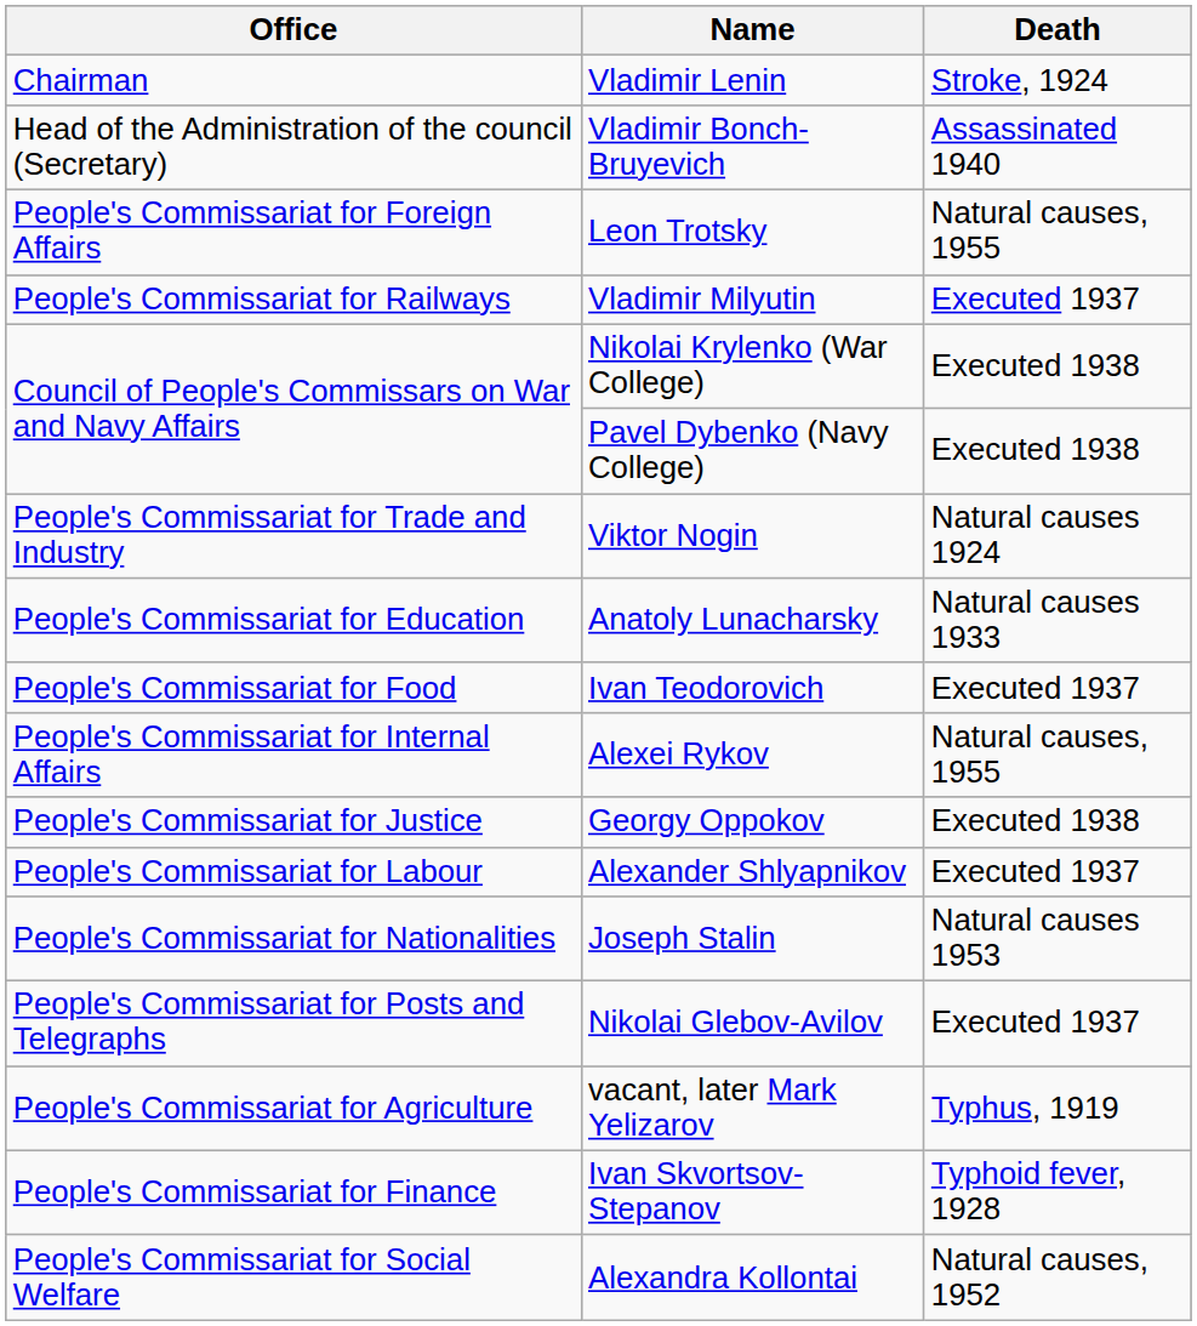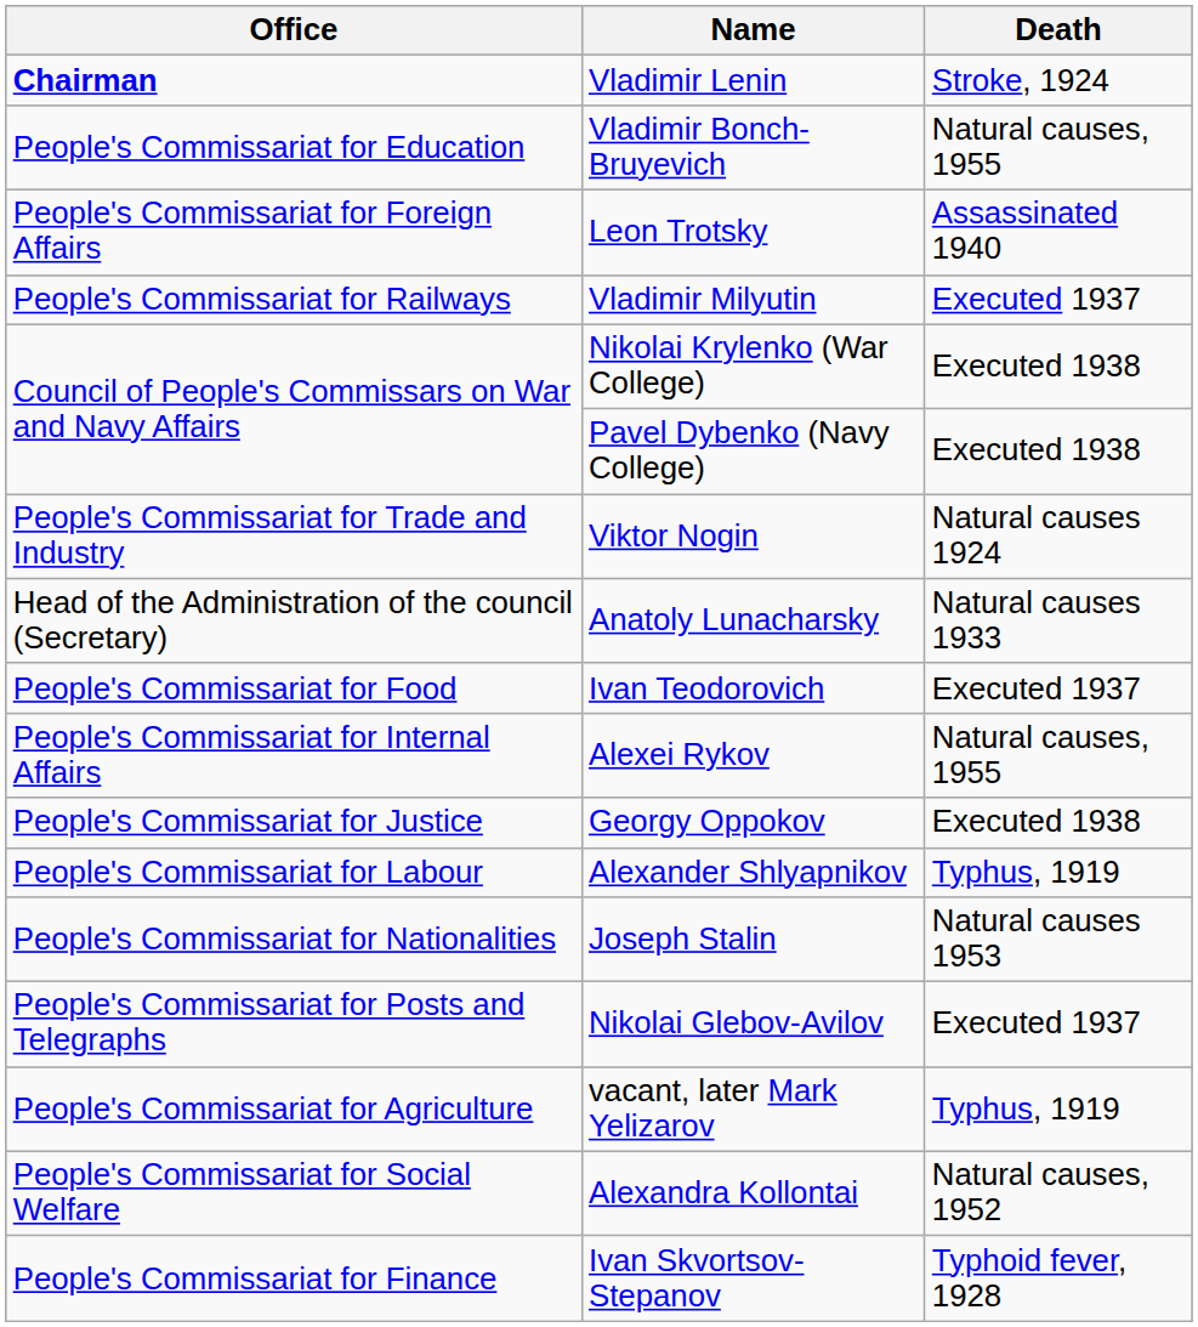 <table class="wikitable">
 <tr>
 <th>Office</th>
 <th>Name</th>
 <th>Death</th>
 </tr>
 <tr>
-<td><a href='#'>Chairman</a></td>
+<td><strong><a href='#'>Chairman</a></strong></td>
 <td><a href='#'>Vladimir Lenin</a></td>
 <td><a href='#'>Stroke</a>, 1924</td>
 </tr>
 <tr>
-<td>Head of the Administration of the council (Secretary)</td>
+<td><a href='#'>People's Commissariat for Education</a></td>
 <td><a href='#'>Vladimir Bonch-Bruyevich</a></td>
-<td><a href='#'>Assassinated</a> 1940</td>
+<td>Natural causes, 1955</td>
 </tr>
 <tr>
 <td><a href='#'>People's Commissariat for Foreign Affairs</a></td>
 <td><a href='#'>Leon Trotsky</a></td>
-<td>Natural causes, 1955</td>
+<td><a href='#'>Assassinated</a> 1940</td>
 </tr>
 <tr>
 <td><a href='#'>People's Commissariat for Railways</a></td>
 <td><a href='#'>Vladimir Milyutin</a></td>
 <td><a href='#'>Executed</a> 1937</td>
 </tr>
 <tr>
 <td rowspan="2"><a href='#'>Council of People's Commissars on War and Navy Affairs</a></td>
 <td><a href='#'>Nikolai Krylenko</a> (War College)</td>
 <td>Executed 1938</td>
 </tr>
 <tr>
 <td><a href='#'>Pavel Dybenko</a> (Navy College)</td>
 <td>Executed 1938</td>
 </tr>
 <tr>
 <td><a href='#'>People's Commissariat for Trade and Industry</a></td>
 <td><a href='#'>Viktor Nogin</a></td>
 <td>Natural causes 1924</td>
 </tr>
 <tr>
-<td><a href='#'>People's Commissariat for Education</a></td>
+<td>Head of the Administration of the council (Secretary)</td>
 <td><a href='#'>Anatoly Lunacharsky</a></td>
 <td>Natural causes 1933</td>
 </tr>
 <tr>
 <td><a href='#'>People's Commissariat for Food</a></td>
 <td><a href='#'>Ivan Teodorovich</a></td>
 <td>Executed 1937</td>
 </tr>
 <tr>
 <td><a href='#'>People's Commissariat for Internal Affairs</a></td>
 <td><a href='#'>Alexei Rykov</a></td>
 <td>Natural causes, 1955</td>
 </tr>
 <tr>
 <td><a href='#'>People's Commissariat for Justice</a></td>
 <td><a href='#'>Georgy Oppokov</a></td>
 <td>Executed 1938</td>
 </tr>
 <tr>
 <td><a href='#'>People's Commissariat for Labour</a></td>
 <td><a href='#'>Alexander Shlyapnikov</a></td>
-<td>Executed 1937</td>
+<td><a href='#'>Typhus</a>, 1919</td>
 </tr>
 <tr>
 <td><a href='#'>People's Commissariat for Nationalities</a></td>
 <td><a href='#'>Joseph Stalin</a></td>
 <td>Natural causes 1953</td>
 </tr>
 <tr>
 <td><a href='#'>People's Commissariat for Posts and Telegraphs</a></td>
 <td><a href='#'>Nikolai Glebov-Avilov</a></td>
 <td>Executed 1937</td>
 </tr>
 <tr>
 <td><a href='#'>People's Commissariat for Agriculture</a></td>
 <td>vacant, later <a href='#'>Mark Yelizarov</a></td>
 <td><a href='#'>Typhus</a>, 1919</td>
 </tr>
 <tr>
+<td><a href='#'>People's Commissariat for Social Welfare</a></td>
+<td><a href='#'>Alexandra Kollontai</a></td>
+<td>Natural causes, 1952</td>
+</tr>
+<tr>
 <td><a href='#'>People's Commissariat for Finance</a></td>
 <td><a href='#'>Ivan Skvortsov-Stepanov</a></td>
 <td><a href='#'>Typhoid fever</a>, 1928</td>
 </tr>
-<tr>
-<td><a href='#'>People's Commissariat for Social Welfare</a></td>
-<td><a href='#'>Alexandra Kollontai</a></td>
-<td>Natural causes, 1952</td>
-</tr>
 </table>
